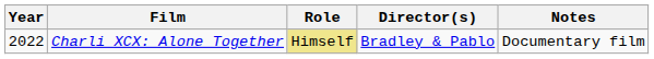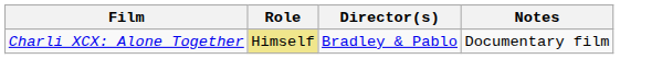 <table class="wikitable sortable">
 <tr>
-<th>Year</th>
 <th>Film</th>
 <th>Role</th>
 <th>Director(s)</th>
 <th>Notes</th>
 </tr>
 <tr>
-<td>2022</td>
 <td><em><a href='#'>Charli XCX: Alone Together</a></em></td>
 <td style="background: khaki;">Himself</td>
 <td><a href='#'>Bradley & Pablo</a></td>
 <td>Documentary film</td>
 </tr>
 </table>
